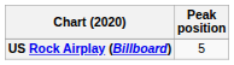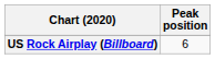 <table class="wikitable sortable plainrowheaders" style="text-align:center">
 <tr>
 <th scope="col">Chart (2020)</th>
 <th scope="col">Peak <br> position</th>
 </tr>
 <tr>
 </tr>
 <tr>
 </tr>
 <tr>
 <th scope="row">US <a href='#'>Rock Airplay</a> (<em><a href='#'>Billboard</a></em>)</th>
-<td>5</td>
+<td>6</td>
 </tr>
 </table>
